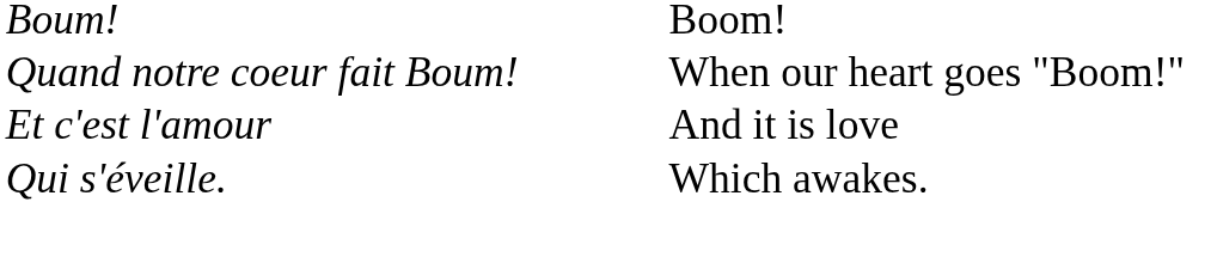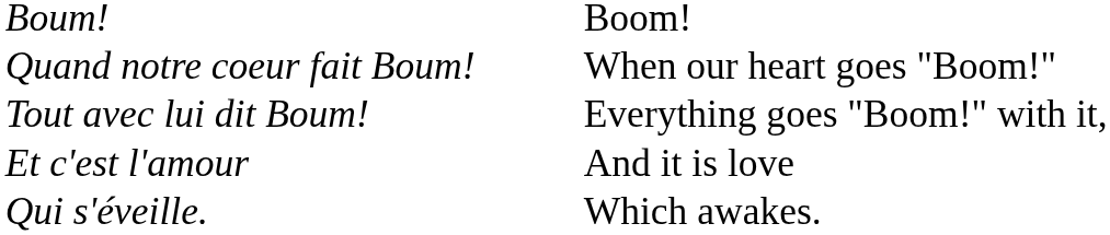 <table style="margin:auto; width:480px; height:10px;" cellpadding="0">
 <tr>
 <td><em>Boum!</em></td>
 <td>Boom!</td>
 </tr>
 <tr>
 <td><em>Quand notre coeur fait Boum!</em>     </td>
 <td>When our heart goes "Boom!"</td>
 </tr>
 <tr>
+<td><em>Tout avec lui dit Boum!</em></td>
+<td>Everything goes "Boom!" with it,</td>
+</tr>
+<tr>
 <td><em>Et c'est l'amour</em></td>
 <td>And it is love</td>
 </tr>
 <tr>
 <td><em>Qui s'éveille.</em></td>
 <td>Which awakes.</td>
 </tr>
 </table>
